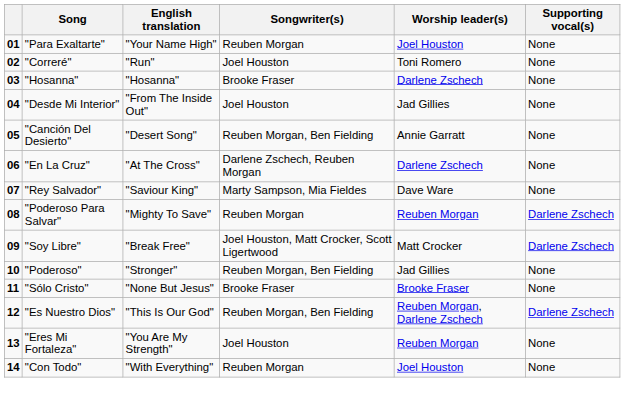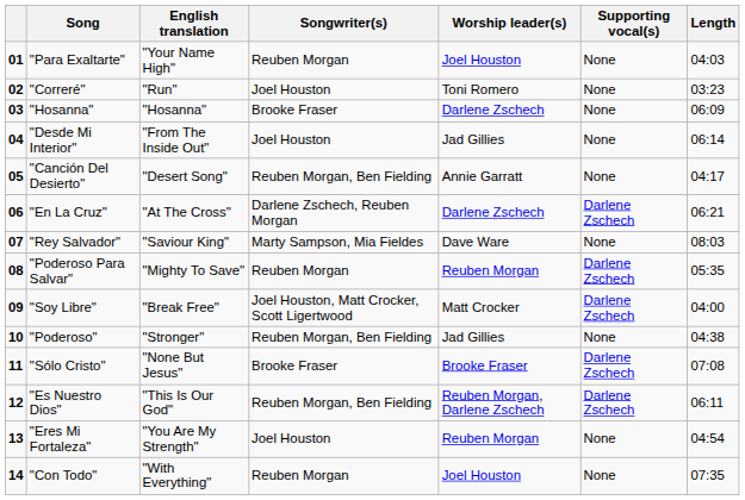 <table class="wikitable">
 <tr>
 <th></th>
 <th>Song</th>
 <th>English translation</th>
 <th>Songwriter(s)</th>
 <th>Worship leader(s)</th>
 <th>Supporting vocal(s)</th>
+<th>Length</th>
 </tr>
 <tr>
 <td><strong>01</strong></td>
 <td>"Para Exaltarte"</td>
 <td>"Your Name High"</td>
 <td>Reuben Morgan</td>
 <td><a href='#'>Joel Houston</a></td>
 <td>None</td>
+<td>04:03</td>
 </tr>
 <tr>
 <td><strong>02</strong></td>
 <td>"Correré"</td>
 <td>"Run"</td>
 <td>Joel Houston</td>
 <td>Toni Romero</td>
 <td>None</td>
+<td>03:23</td>
 </tr>
 <tr>
 <td><strong>03</strong></td>
 <td>"Hosanna"</td>
 <td>"Hosanna"</td>
 <td>Brooke Fraser</td>
 <td><a href='#'>Darlene Zschech</a></td>
 <td>None</td>
+<td>06:09</td>
 </tr>
 <tr>
 <td><strong>04</strong></td>
 <td>"Desde Mi Interior"</td>
 <td>"From The Inside Out"</td>
 <td>Joel Houston</td>
 <td>Jad Gillies</td>
 <td>None</td>
+<td>06:14</td>
 </tr>
 <tr>
 <td><strong>05</strong></td>
 <td>"Canción Del Desierto"</td>
 <td>"Desert Song"</td>
 <td>Reuben Morgan, Ben Fielding</td>
 <td>Annie Garratt</td>
 <td>None</td>
+<td>04:17</td>
 </tr>
 <tr>
 <td><strong>06</strong></td>
 <td>"En La Cruz"</td>
 <td>"At The Cross"</td>
 <td>Darlene Zschech, Reuben Morgan</td>
 <td><a href='#'>Darlene Zschech</a></td>
-<td>None</td>
+<td><a href='#'>Darlene Zschech</a></td>
+<td>06:21</td>
 </tr>
 <tr>
 <td><strong>07</strong></td>
 <td>"Rey Salvador"</td>
 <td>"Saviour King"</td>
 <td>Marty Sampson, Mia Fieldes</td>
 <td>Dave Ware</td>
 <td>None</td>
+<td>08:03</td>
 </tr>
 <tr>
 <td><strong>08</strong></td>
 <td>"Poderoso Para Salvar"</td>
 <td>"Mighty To Save"</td>
 <td>Reuben Morgan</td>
 <td><a href='#'>Reuben Morgan</a></td>
 <td><a href='#'>Darlene Zschech</a></td>
+<td>05:35</td>
 </tr>
 <tr>
 <td><strong>09</strong></td>
 <td>"Soy Libre"</td>
 <td>"Break Free"</td>
 <td>Joel Houston, Matt Crocker, Scott Ligertwood</td>
 <td>Matt Crocker</td>
 <td><a href='#'>Darlene Zschech</a></td>
+<td>04:00</td>
 </tr>
 <tr>
 <td><strong>10</strong></td>
 <td>"Poderoso"</td>
 <td>"Stronger"</td>
 <td>Reuben Morgan, Ben Fielding</td>
 <td>Jad Gillies</td>
 <td>None</td>
+<td>04:38</td>
 </tr>
 <tr>
 <td><strong>11</strong></td>
 <td>"Sólo Cristo"</td>
 <td>"None But Jesus"</td>
 <td>Brooke Fraser</td>
 <td><a href='#'>Brooke Fraser</a></td>
-<td>None</td>
+<td><a href='#'>Darlene Zschech</a></td>
+<td>07:08</td>
 </tr>
 <tr>
 <td><strong>12</strong></td>
 <td>"Es Nuestro Dios"</td>
 <td>"This Is Our God"</td>
 <td>Reuben Morgan, Ben Fielding</td>
 <td><a href='#'>Reuben Morgan</a>, <a href='#'>Darlene Zschech</a></td>
 <td><a href='#'>Darlene Zschech</a></td>
+<td>06:11</td>
 </tr>
 <tr>
 <td><strong>13</strong></td>
 <td>"Eres Mi Fortaleza"</td>
 <td>"You Are My Strength"</td>
 <td>Joel Houston</td>
 <td><a href='#'>Reuben Morgan</a></td>
 <td>None</td>
+<td>04:54</td>
 </tr>
 <tr>
 <td><strong>14</strong></td>
 <td>"Con Todo"</td>
 <td>"With Everything"</td>
 <td>Reuben Morgan</td>
 <td><a href='#'>Joel Houston</a></td>
 <td>None</td>
+<td>07:35</td>
 </tr>
 </table>
